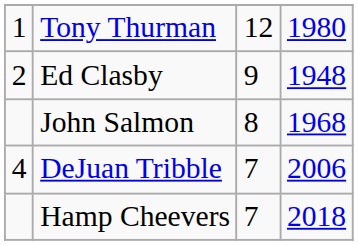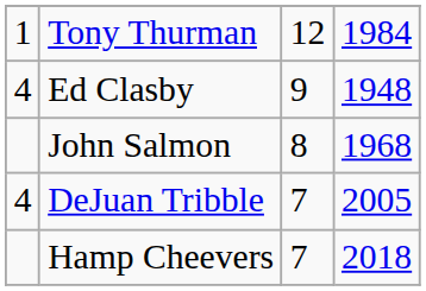 <table class="wikitable">
 <tr>
 </tr>
 <tr>
 <td>1</td>
 <td><a href='#'>Tony Thurman</a></td>
 <td>12</td>
-<td><a href='#'>1980</a></td>
+<td><a href='#'>1984</a></td>
 </tr>
 <tr>
-<td>2</td>
+<td>4</td>
 <td>Ed Clasby</td>
 <td>9</td>
 <td><a href='#'>1948</a></td>
 </tr>
 <tr>
 <td></td>
 <td>John Salmon</td>
 <td>8</td>
 <td><a href='#'>1968</a></td>
 </tr>
 <tr>
 <td>4</td>
 <td><a href='#'>DeJuan Tribble</a></td>
 <td>7</td>
-<td><a href='#'>2006</a></td>
+<td><a href='#'>2005</a></td>
 </tr>
 <tr>
 <td></td>
 <td>Hamp Cheevers</td>
 <td>7</td>
 <td><a href='#'>2018</a></td>
 </tr>
 </table>
